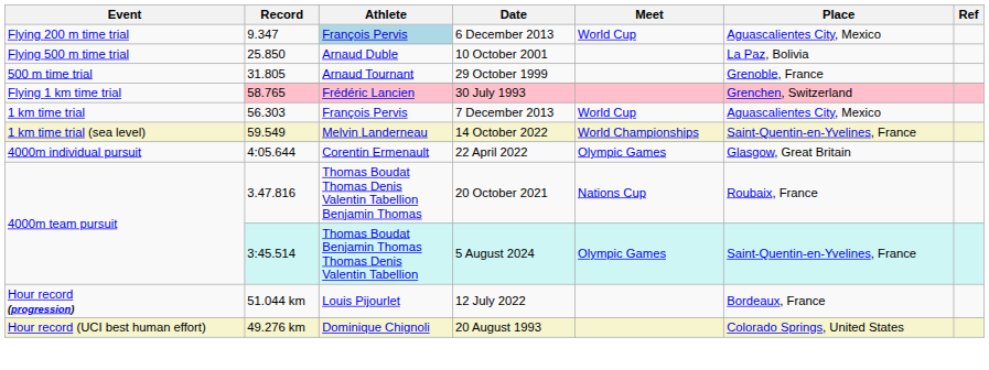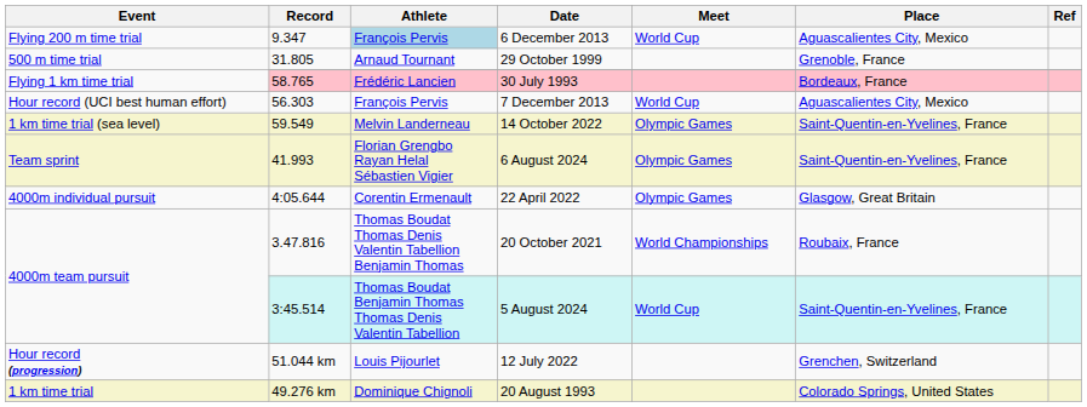 <table class="wikitable" style="font-size:95%; width: 95%;">
 <tr>
 <th>Event</th>
 <th>Record</th>
 <th>Athlete</th>
 <th>Date</th>
 <th>Meet</th>
 <th>Place</th>
 <th>Ref</th>
 </tr>
 <tr>
 <td><a href='#'>Flying 200 m time trial</a></td>
 <td>9.347</td>
 <td style="background: lightblue;"><a href='#'>François Pervis</a></td>
 <td>6 December 2013</td>
 <td><a href='#'>World Cup</a></td>
 <td><a href='#'>Aguascalientes City</a>, Mexico</td>
 <td></td>
 </tr>
 <tr>
-<td><a href='#'>Flying 500 m time trial</a></td>
-<td>25.850</td>
-<td><a href='#'>Arnaud Duble</a></td>
-<td>10 October 2001</td>
-<td></td>
-<td><a href='#'>La Paz</a>, Bolivia</td>
-<td></td>
-</tr>
-<tr>
 <td><a href='#'>500 m time trial</a></td>
 <td>31.805</td>
 <td><a href='#'>Arnaud Tournant</a></td>
 <td>29 October 1999</td>
 <td></td>
 <td><a href='#'>Grenoble</a>, France</td>
 <td></td>
 </tr>
 <tr>
 <td rowspan=2><a href='#'>Flying 1 km time trial</a></td>
 </tr>
 <tr style="background:pink">
 <td>58.765 </td>
 <td><a href='#'>Frédéric Lancien</a></td>
 <td>30 July 1993</td>
 <td></td>
-<td><a href='#'>Grenchen</a>, Switzerland</td>
+<td><a href='#'>Bordeaux</a>, France</td>
 <td></td>
 </tr>
 <tr>
-<td><a href='#'>1 km time trial</a></td>
+<td><a href='#'>Hour record</a> (UCI best human effort)</td>
 <td>56.303</td>
 <td><a href='#'>François Pervis</a></td>
 <td>7 December 2013</td>
 <td><a href='#'>World Cup</a></td>
 <td><a href='#'>Aguascalientes City</a>, Mexico</td>
 <td></td>
 </tr>
 <tr style="background:#f6F5CE;">
 <td><a href='#'>1 km time trial</a> (sea level)</td>
 <td>59.549</td>
 <td><a href='#'>Melvin Landerneau</a></td>
 <td>14 October 2022</td>
-<td><a href='#'>World Championships</a></td>
+<td><a href='#'>Olympic Games</a></td>
+<td><a href='#'>Saint-Quentin-en-Yvelines</a>, France</td>
+<td></td>
+</tr>
+<tr style="background:#f6F5CE;">
+<td><a href='#'>Team sprint</a></td>
+<td>41.993</td>
+<td><a href='#'>Florian Grengbo</a><br><a href='#'>Rayan Helal</a><br><a href='#'>Sébastien Vigier</a></td>
+<td>6 August 2024</td>
+<td><a href='#'>Olympic Games</a></td>
 <td><a href='#'>Saint-Quentin-en-Yvelines</a>, France</td>
 <td></td>
 </tr>
 <tr>
 <td><a href='#'>4000m individual pursuit</a></td>
 <td>4:05.644</td>
 <td><a href='#'>Corentin Ermenault</a></td>
 <td>22 April 2022</td>
 <td><a href='#'>Olympic Games</a></td>
 <td><a href='#'>Glasgow</a>, Great Britain</td>
 <td></td>
 </tr>
 <tr>
 <td rowspan=2><a href='#'>4000m team pursuit</a></td>
 <td>3.47.816</td>
 <td><a href='#'>Thomas Boudat</a><br><a href='#'>Thomas Denis</a><br><a href='#'>Valentin Tabellion</a><br><a href='#'>Benjamin Thomas</a></td>
 <td>20 October 2021</td>
-<td><a href='#'>Nations Cup</a></td>
+<td><a href='#'>World Championships</a></td>
 <td><a href='#'>Roubaix</a>, France</td>
 <td></td>
 </tr>
 <tr style="background:#CEF6F5;">
 <td>3:45.514</td>
 <td><a href='#'>Thomas Boudat</a><br><a href='#'>Benjamin Thomas</a><br><a href='#'>Thomas Denis</a><br><a href='#'>Valentin Tabellion</a></td>
 <td>5 August 2024</td>
-<td><a href='#'>Olympic Games</a></td>
+<td><a href='#'>World Cup</a></td>
 <td><a href='#'>Saint-Quentin-en-Yvelines</a>, France</td>
 <td></td>
 </tr>
 <tr>
 <td><a href='#'>Hour record</a><br><small><strong><em>(<a href='#'>progression</a>)</em></strong></small></td>
 <td>51.044 km</td>
 <td><a href='#'>Louis Pijourlet</a></td>
 <td>12 July 2022</td>
 <td></td>
-<td><a href='#'>Bordeaux</a>, France</td>
+<td><a href='#'>Grenchen</a>, Switzerland</td>
 <td></td>
 </tr>
 <tr style="background:#f6F5CE;">
-<td><a href='#'>Hour record</a> (UCI best human effort)</td>
+<td><a href='#'>1 km time trial</a></td>
 <td>49.276 km</td>
 <td><a href='#'>Dominique Chignoli</a></td>
 <td>20 August 1993</td>
 <td></td>
 <td><a href='#'>Colorado Springs</a>, United States</td>
 <td></td>
 </tr>
 </table>
